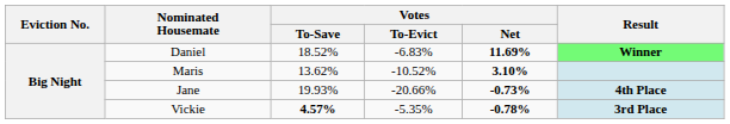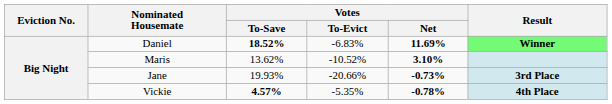 <table class="wikitable" style="text-align:center; font-size:90%; line-height:14px;" width="40%">
 <tr>
 <th rowspan="2" width="05%">Eviction No.</th>
 <th rowspan="2" width="10%">Nominated<br>Housemate</th>
 <th colspan="3" width="15%">Votes</th>
 <th rowspan="2" width="10%">Result</th>
 </tr>
 <tr>
 <th width="05%">To-Save</th>
 <th width="05%">To-Evict</th>
 <th width="05%">Net</th>
 </tr>
 <tr>
 <th rowspan="4">Big Night</th>
 <td>Daniel</td>
-<td>18.52%</td>
+<td><strong>18.52%</strong></td>
 <td>-6.83%</td>
 <td><strong>11.69%</strong></td>
 <td style="background:#73FB76"><strong>Winner</strong></td>
 </tr>
 <tr>
 <td>Maris</td>
 <td>13.62%</td>
 <td>-10.52%</td>
 <td><strong>3.10%</strong></td>
 <td style="background:#D1E8EF"><strong></strong></td>
 </tr>
 <tr>
 <td>Jane</td>
 <td>19.93%</td>
 <td>-20.66%</td>
 <td><strong>-0.73%</strong></td>
-<td style="background:#D1E8EF"><strong>4th Place</strong></td>
+<td style="background:#D1E8EF"><strong>3rd Place</strong></td>
 </tr>
 <tr>
 <td>Vickie</td>
 <td><strong>4.57%</strong></td>
 <td>-5.35%</td>
 <td><strong>-0.78%</strong></td>
-<td style="background:#D1E8EF"><strong>3rd Place</strong></td>
+<td style="background:#D1E8EF"><strong>4th Place</strong></td>
 </tr>
 </table>
